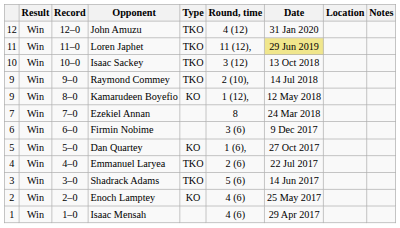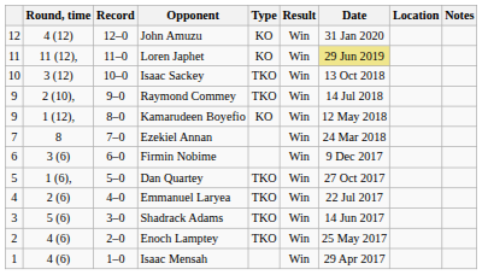 <table class="wikitable" style="text-align:center; font-size:95%">
 <tr>
 <th></th>
-<th>Result</th>
+<th>Round, time</th>
 <th>Record</th>
 <th>Opponent</th>
 <th>Type</th>
-<th>Round, time</th>
+<th>Result</th>
 <th>Date</th>
 <th>Location</th>
 <th>Notes</th>
 </tr>
 <tr>
 <td>12</td>
-<td>Win</td>
+<td>4 (12)</td>
 <td>12–0</td>
 <td align=left> John Amuzu</td>
-<td>TKO</td>
-<td>4 (12)</td>
+<td>KO</td>
+<td>Win</td>
 <td>31 Jan 2020</td>
 <td align=left></td>
 <td align=left></td>
 </tr>
 <tr>
 <td>11</td>
-<td>Win</td>
+<td>11 (12), </td>
 <td>11–0</td>
 <td align=left> Loren Japhet</td>
-<td>TKO</td>
-<td>11 (12), </td>
+<td>KO</td>
+<td>Win</td>
 <td style="background: khaki;">29 Jun 2019</td>
 <td align=left></td>
 <td align=left></td>
 </tr>
 <tr>
 <td>10</td>
-<td>Win</td>
+<td>3 (12)</td>
 <td>10–0</td>
 <td align=left> Isaac Sackey</td>
 <td>TKO</td>
-<td>3 (12)</td>
+<td>Win</td>
 <td>13 Oct 2018</td>
 <td align=left></td>
 <td align=left></td>
 </tr>
 <tr>
 <td>9</td>
-<td>Win</td>
+<td>2 (10), </td>
 <td>9–0</td>
 <td align=left> Raymond Commey</td>
 <td>TKO</td>
-<td>2 (10), </td>
+<td>Win</td>
 <td>14 Jul 2018</td>
 <td align=left></td>
 <td align=left></td>
 </tr>
 <tr>
 <td>9</td>
-<td>Win</td>
+<td>1 (12), </td>
 <td>8–0</td>
 <td align=left> Kamarudeen Boyefio</td>
 <td>KO</td>
-<td>1 (12), </td>
+<td>Win</td>
 <td>12 May 2018</td>
 <td align=left></td>
 <td align=left></td>
 </tr>
 <tr>
 <td>7</td>
-<td>Win</td>
+<td>8</td>
 <td>7–0</td>
 <td align=left> Ezekiel Annan</td>
 <td></td>
-<td>8</td>
+<td>Win</td>
 <td>24 Mar 2018</td>
 <td align=left></td>
 <td></td>
 </tr>
 <tr>
 <td>6</td>
-<td>Win</td>
+<td>3 (6)</td>
 <td>6–0</td>
 <td align=left> Firmin Nobime</td>
 <td></td>
-<td>3 (6)</td>
+<td>Win</td>
 <td>9 Dec 2017</td>
 <td align=left></td>
 <td></td>
 </tr>
 <tr>
 <td>5</td>
-<td>Win</td>
+<td>1 (6), </td>
 <td>5–0</td>
 <td align=left> Dan Quartey</td>
-<td>KO</td>
-<td>1 (6), </td>
+<td>TKO</td>
+<td>Win</td>
 <td>27 Oct 2017</td>
 <td align=left></td>
 <td></td>
 </tr>
 <tr>
 <td>4</td>
-<td>Win</td>
+<td>2 (6)</td>
 <td>4–0</td>
 <td align=left> Emmanuel Laryea</td>
 <td>TKO</td>
-<td>2 (6)</td>
+<td>Win</td>
 <td>22 Jul 2017</td>
 <td align=left></td>
 <td></td>
 </tr>
 <tr>
 <td>3</td>
-<td>Win</td>
+<td>5 (6)</td>
 <td>3–0</td>
 <td align=left> Shadrack Adams</td>
 <td>TKO</td>
-<td>5 (6)</td>
+<td>Win</td>
 <td>14 Jun 2017</td>
 <td align=left></td>
 <td></td>
 </tr>
 <tr>
 <td>2</td>
-<td>Win</td>
+<td>4 (6)</td>
 <td>2–0</td>
 <td align=left> Enoch Lamptey</td>
-<td>KO</td>
-<td>4 (6)</td>
+<td>TKO</td>
+<td>Win</td>
 <td>25 May 2017</td>
 <td align=left></td>
 <td></td>
 </tr>
 <tr>
 <td>1</td>
-<td>Win</td>
+<td>4 (6)</td>
 <td>1–0</td>
 <td align=left> Isaac Mensah</td>
 <td></td>
-<td>4 (6)</td>
+<td>Win</td>
 <td>29 Apr 2017</td>
 <td align=left></td>
 <td></td>
 </tr>
 </table>
